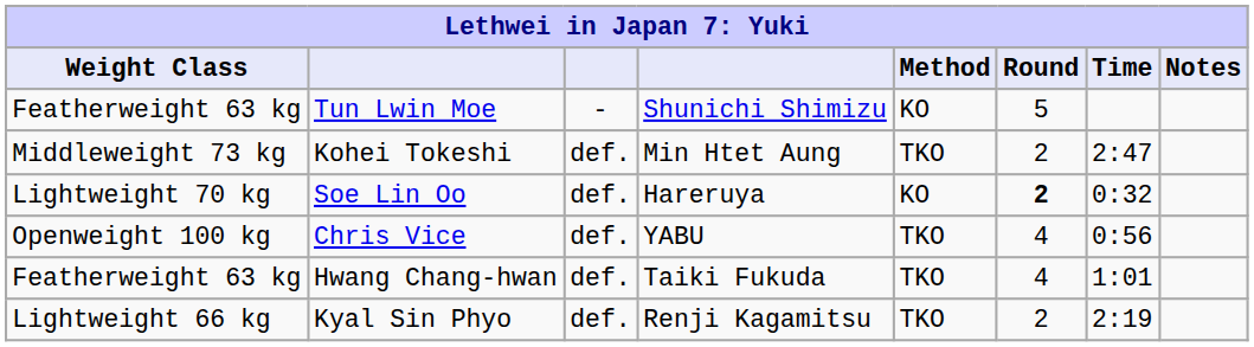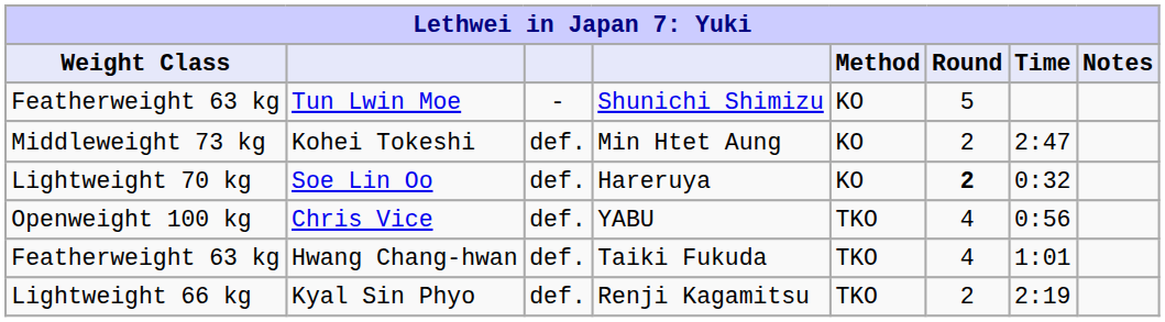 <table class="wikitable" style="font-size: 80%;">
 <tr>
 <th colspan="8" style="background-color: #ccf; color: #000080; text-align: center;"><strong>Lethwei in Japan 7: Yuki</strong></th>
 </tr>
 <tr>
 <th colspan="1" style="background-color: #E6E8FA; color: #000000; text-align: center;">Weight Class</th>
 <th colspan="1" style="background-color: #E6E8FA; color: #000000; text-align: center;"></th>
 <th colspan="1" style="background-color: #E6E8FA; color: #000000; text-align: center;"></th>
 <th colspan="1" style="background-color: #E6E8FA; color: #000000; text-align: center;"></th>
 <th colspan="1" style="background-color: #E6E8FA; color: #000000; text-align: center;">Method</th>
 <th colspan="1" style="background-color: #E6E8FA; color: #000000; text-align: center;">Round</th>
 <th colspan="1" style="background-color: #E6E8FA; color: #000000; text-align: center;">Time</th>
 <th colspan="1" style="background-color: #E6E8FA; color: #000000; text-align: center;">Notes</th>
 </tr>
 <tr>
 <td>Featherweight 63 kg</td>
 <td> <a href='#'>Tun Lwin Moe</a></td>
 <td align=center>-</td>
 <td> <a href='#'>Shunichi Shimizu</a></td>
 <td>KO</td>
 <td align=center>5</td>
 <td align=center></td>
 <td></td>
 </tr>
 <tr>
 <td>Middleweight 73 kg</td>
 <td> Kohei Tokeshi</td>
 <td align=center>def.</td>
 <td> Min Htet Aung</td>
-<td>TKO</td>
+<td>KO</td>
 <td align=center>2</td>
 <td align=center>2:47</td>
 <td></td>
 </tr>
 <tr>
 <td>Lightweight 70 kg</td>
 <td> <a href='#'>Soe Lin Oo</a></td>
 <td align=center>def.</td>
 <td> Hareruya</td>
 <td>KO</td>
 <td align=center><strong>2</strong></td>
 <td align=center>0:32</td>
 <td></td>
 </tr>
 <tr>
 <td>Openweight 100 kg</td>
 <td> <a href='#'>Chris Vice</a></td>
 <td align=center>def.</td>
 <td> YABU</td>
 <td>TKO</td>
 <td align=center>4</td>
 <td align=center>0:56</td>
 <td></td>
 </tr>
 <tr>
 <td>Featherweight 63 kg</td>
 <td> Hwang Chang-hwan</td>
 <td align=center>def.</td>
 <td> Taiki Fukuda</td>
 <td>TKO</td>
 <td align=center>4</td>
 <td align=center>1:01</td>
 <td></td>
 </tr>
 <tr>
 <td>Lightweight 66 kg</td>
 <td> Kyal Sin Phyo</td>
 <td align=center>def.</td>
 <td> Renji Kagamitsu</td>
 <td>TKO</td>
 <td align=center>2</td>
 <td align=center>2:19</td>
 <td></td>
 </tr>
 </table>
